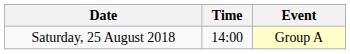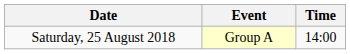 <table class="wikitable" style="text-align:center;">
 <tr>
 <th width="220">Date</th>
+<th width="100">Event</th>
 <th width="50">Time</th>
-<th width="100">Event</th>
 </tr>
 <tr>
 <td>Saturday, 25 August 2018</td>
+<td bgcolor="#ffffcc">Group A</td>
 <td>14:00</td>
-<td bgcolor="#ffffcc">Group A</td>
 </tr>
 </table>
